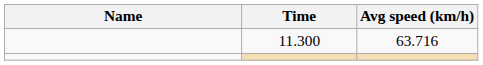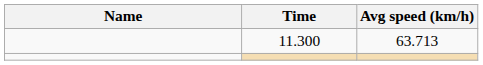 <table class="wikitable sortable" style="text-align:center;">
 <tr>
 <th style="width:15em">Name</th>
 <th style="width:7em">Time</th>
 <th>Avg speed (km/h)</th>
 </tr>
 <tr>
 <td align=left></td>
 <td>11.300</td>
-<td>63.716</td>
+<td>63.713</td>
 </tr>
 <tr>
 <td align=left></td>
 <td bgcolor=wheat></td>
 <td bgcolor=wheat></td>
 </tr>
 </table>
